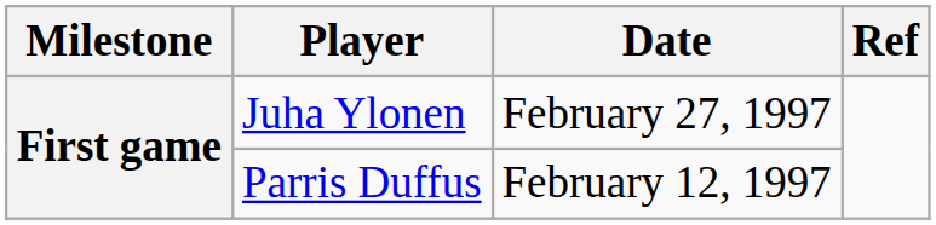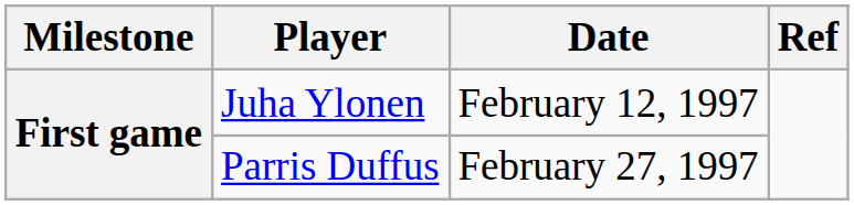 <table class="wikitable">
 <tr>
 <th scope="col">Milestone</th>
 <th scope="col">Player</th>
 <th scope="col">Date</th>
 <th scope="col">Ref</th>
 </tr>
 <tr>
 <th rowspan=2>First game</th>
 <td><a href='#'>Juha Ylonen</a></td>
-<td>February 27, 1997</td>
+<td>February 12, 1997</td>
 <td rowspan=2></td>
 </tr>
 <tr>
 <td><a href='#'>Parris Duffus</a></td>
-<td>February 12, 1997</td>
+<td>February 27, 1997</td>
 </tr>
 </table>
